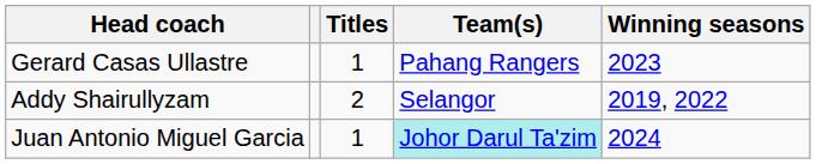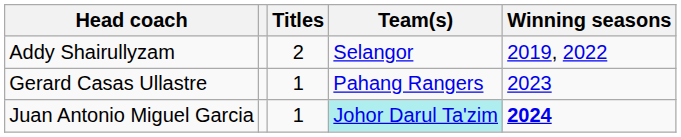 <table class="wikitable sortable">
 <tr>
 <th>Head coach</th>
 <th></th>
 <th>Titles</th>
 <th>Team(s)</th>
 <th>Winning seasons</th>
 </tr>
 <tr>
+<td>Addy Shairullyzam</td>
+<td align='center'></td>
+<td align='center'>2</td>
+<td><a href='#'>Selangor</a></td>
+<td><a href='#'>2019</a>, <a href='#'>2022</a></td>
+</tr>
+<tr>
 <td>Gerard Casas Ullastre</td>
 <td align='center'></td>
 <td align='center'>1</td>
 <td><a href='#'>Pahang Rangers</a></td>
 <td><a href='#'>2023</a></td>
 </tr>
 <tr>
-<td>Addy Shairullyzam</td>
-<td align='center'></td>
-<td align='center'>2</td>
-<td><a href='#'>Selangor</a></td>
-<td><a href='#'>2019</a>, <a href='#'>2022</a></td>
-</tr>
-<tr>
 <td>Juan Antonio Miguel Garcia</td>
 <td align='center'></td>
 <td align='center'>1</td>
 <td style="background: paleturquoise;"><a href='#'>Johor Darul Ta'zim</a></td>
-<td><a href='#'>2024</a></td>
+<td><strong><a href='#'>2024</a></strong></td>
 </tr>
 </table>
